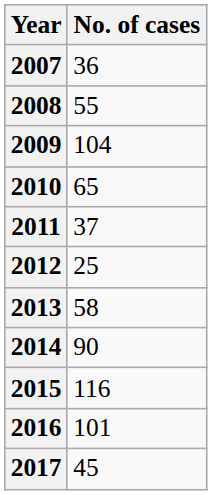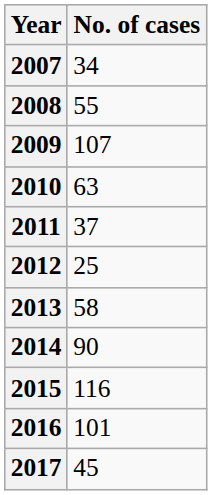 <table class="wikitable floatright">
 <tr>
 <th>Year</th>
 <th style="width: 5em;">No. of cases</th>
 </tr>
 <tr>
 <th>2007</th>
-<td>36</td>
+<td>34</td>
 </tr>
 <tr>
 <th>2008</th>
 <td>55</td>
 </tr>
 <tr>
 <th>2009</th>
-<td>104</td>
+<td>107</td>
 </tr>
 <tr>
 <th>2010</th>
-<td>65</td>
+<td>63</td>
 </tr>
 <tr>
 <th>2011</th>
 <td>37</td>
 </tr>
 <tr>
 <th>2012</th>
 <td>25</td>
 </tr>
 <tr>
 <th>2013</th>
 <td>58</td>
 </tr>
 <tr>
 <th>2014</th>
 <td>90</td>
 </tr>
 <tr>
 <th>2015</th>
 <td>116</td>
 </tr>
 <tr>
 <th>2016</th>
 <td>101</td>
 </tr>
 <tr>
 <th>2017 </th>
 <td>45</td>
 </tr>
 </table>
